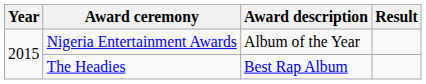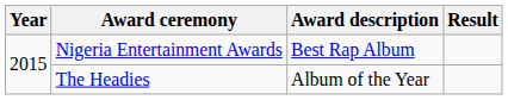 <table class="wikitable sortable">
 <tr>
 <th>Year</th>
 <th>Award ceremony</th>
 <th>Award description</th>
 <th>Result</th>
 </tr>
 <tr>
 <td rowspan="2">2015</td>
 <td><a href='#'>Nigeria Entertainment Awards</a></td>
-<td>Album of the Year</td>
+<td><a href='#'>Best Rap Album</a></td>
 <td></td>
 </tr>
 <tr>
 <td><a href='#'>The Headies</a></td>
-<td><a href='#'>Best Rap Album</a></td>
+<td>Album of the Year</td>
 <td></td>
 </tr>
 </table>
